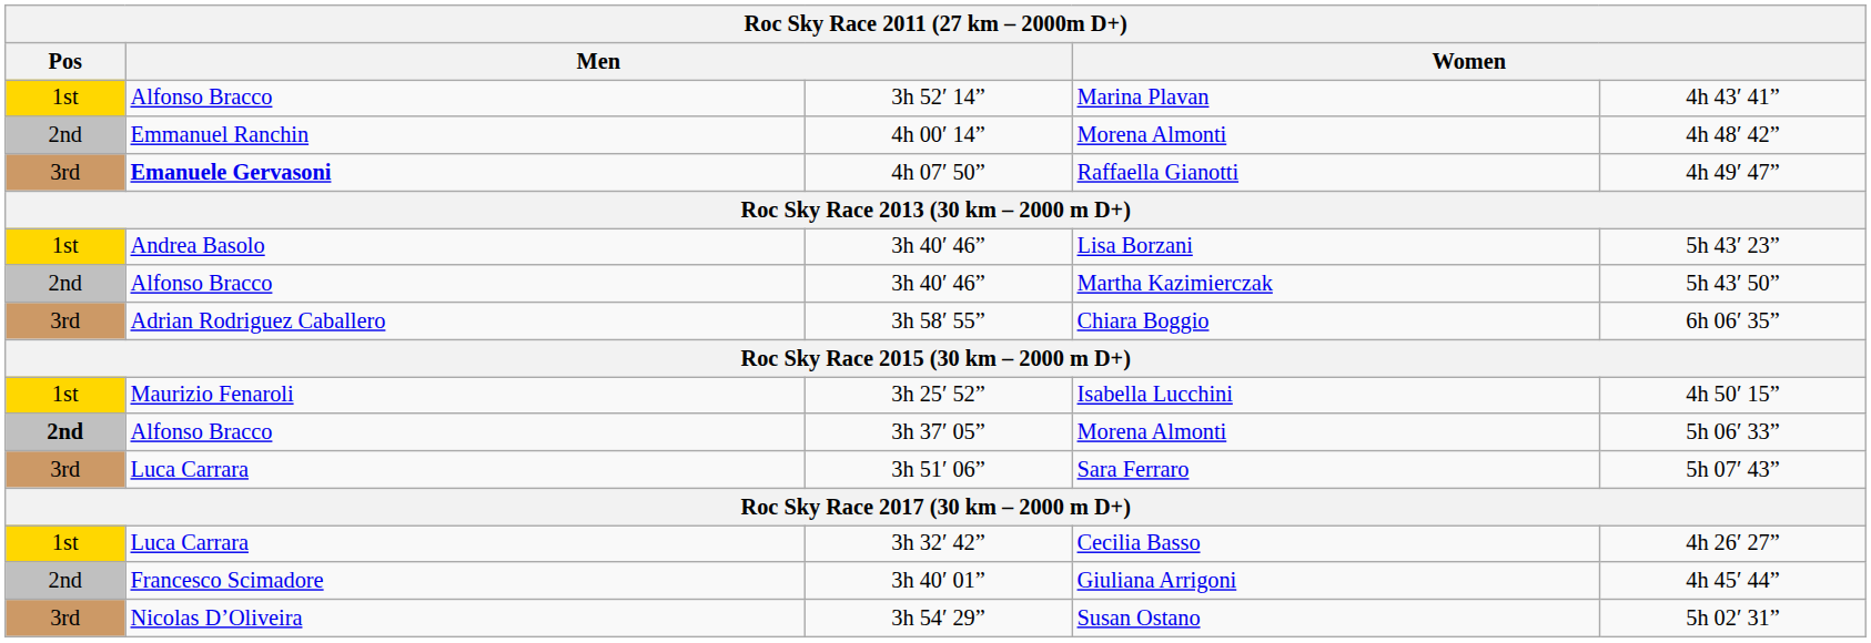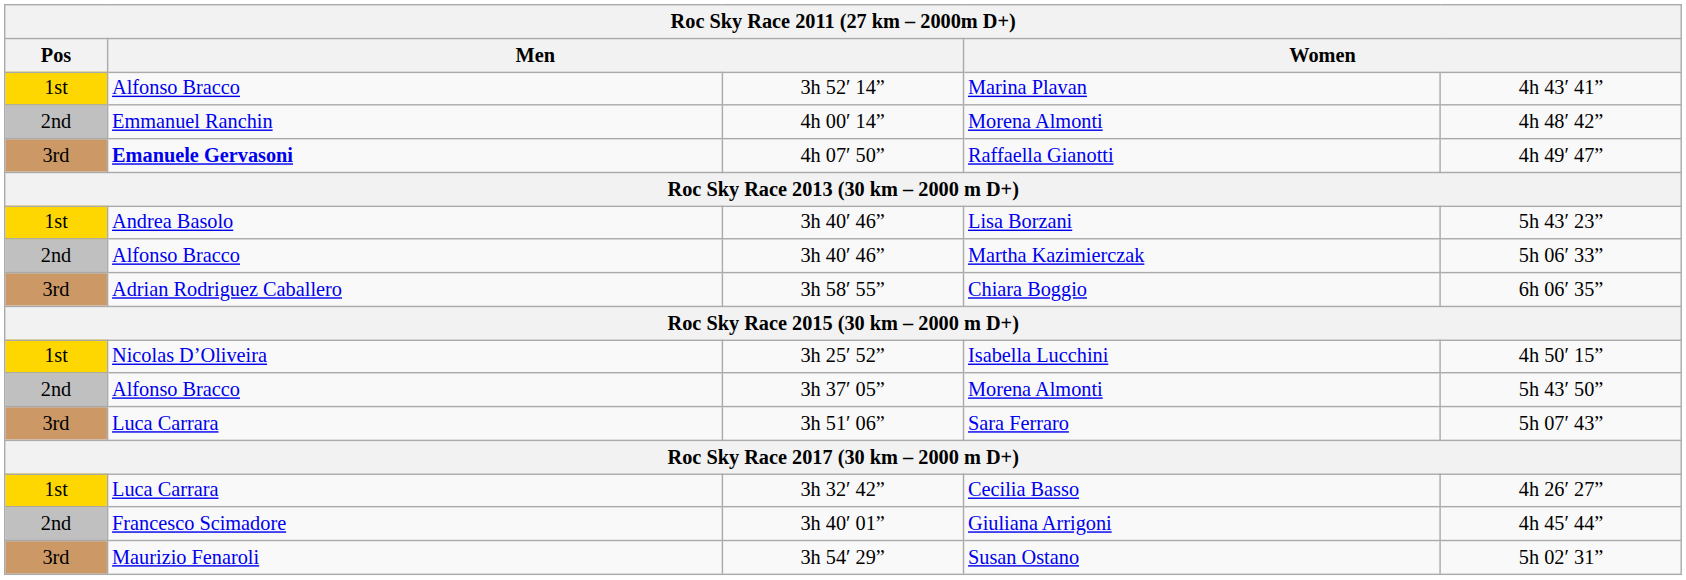 <table class="wikitable" width=60% style="font-size:90%; text-align:center;">
 <tr>
 <th colspan=5>Roc Sky Race 2011 (27 km – 2000m D+)</th>
 </tr>
 <tr>
 <th>Pos</th>
 <th colspan=2>Men</th>
 <th colspan=2>Women</th>
 </tr>
 <tr>
 <td bgcolor=gold>1st</td>
 <td align=left><a href='#'>Alfonso Bracco</a></td>
 <td>3h 52′ 14”</td>
 <td align=left><a href='#'>Marina Plavan</a></td>
 <td>4h 43′ 41”</td>
 </tr>
 <tr>
 <td bgcolor=silver>2nd</td>
 <td align=left><a href='#'>Emmanuel Ranchin</a></td>
 <td>4h 00′ 14”</td>
 <td align=left><a href='#'>Morena Almonti</a></td>
 <td>4h 48′ 42”</td>
 </tr>
 <tr>
 <td bgcolor=cc9966>3rd</td>
 <td align=left><strong><a href='#'>Emanuele Gervasoni</a></strong></td>
 <td>4h 07′ 50”</td>
 <td align=left><a href='#'>Raffaella Gianotti</a></td>
 <td>4h 49′ 47”</td>
 </tr>
 <tr>
 <th colspan=5>Roc Sky Race 2013 (30 km  – 2000 m D+)</th>
 </tr>
 <tr>
 <td bgcolor=gold>1st</td>
 <td align=left><a href='#'>Andrea Basolo</a></td>
 <td>3h 40′ 46”</td>
 <td align=left><a href='#'>Lisa Borzani</a></td>
 <td>5h 43′ 23”</td>
 </tr>
 <tr>
 <td bgcolor=silver>2nd</td>
 <td align=left><a href='#'>Alfonso Bracco</a></td>
 <td>3h 40′ 46”</td>
 <td align=left><a href='#'>Martha Kazimierczak</a></td>
-<td>5h 43′ 50”</td>
+<td>5h 06′ 33”</td>
 </tr>
 <tr>
 <td bgcolor=cc9966>3rd</td>
 <td align=left><a href='#'>Adrian Rodriguez Caballero</a></td>
 <td>3h 58′ 55”</td>
 <td align=left><a href='#'>Chiara Boggio</a></td>
 <td>6h 06′ 35”</td>
 </tr>
 <tr>
 <th colspan=5>Roc Sky Race 2015 (30 km  – 2000 m D+)</th>
 </tr>
 <tr>
 <td bgcolor=gold>1st</td>
-<td align=left><a href='#'>Maurizio Fenaroli</a></td>
+<td align=left><a href='#'>Nicolas D’Oliveira</a></td>
 <td>3h 25′ 52”</td>
 <td align=left><a href='#'>Isabella Lucchini</a></td>
 <td>4h 50′ 15”</td>
 </tr>
 <tr>
-<td bgcolor=silver><strong>2nd</strong></td>
+<td bgcolor=silver>2nd</td>
 <td align=left><a href='#'>Alfonso Bracco</a></td>
 <td>3h 37′ 05”</td>
 <td align=left><a href='#'>Morena Almonti</a></td>
-<td>5h 06′ 33”</td>
+<td>5h 43′ 50”</td>
 </tr>
 <tr>
 <td bgcolor=cc9966>3rd</td>
 <td align=left><a href='#'>Luca Carrara</a></td>
 <td>3h 51′ 06”</td>
 <td align=left><a href='#'>Sara Ferraro</a></td>
 <td>5h 07′ 43”</td>
 </tr>
 <tr>
 <th colspan=5>Roc Sky Race 2017 (30 km  – 2000 m D+)</th>
 </tr>
 <tr>
 <td bgcolor=gold>1st</td>
 <td align=left><a href='#'>Luca Carrara</a></td>
 <td>3h 32′ 42”</td>
 <td align=left><a href='#'>Cecilia Basso</a></td>
 <td>4h 26′ 27”</td>
 </tr>
 <tr>
 <td bgcolor=silver>2nd</td>
 <td align=left><a href='#'>Francesco Scimadore</a></td>
 <td>3h 40′ 01”</td>
 <td align=left><a href='#'>Giuliana Arrigoni</a></td>
 <td>4h 45′ 44”</td>
 </tr>
 <tr>
 <td bgcolor=cc9966>3rd</td>
-<td align=left><a href='#'>Nicolas D’Oliveira</a></td>
+<td align=left><a href='#'>Maurizio Fenaroli</a></td>
 <td>3h 54′ 29”</td>
 <td align=left><a href='#'>Susan Ostano</a></td>
 <td>5h 02′ 31”</td>
 </tr>
 </table>
